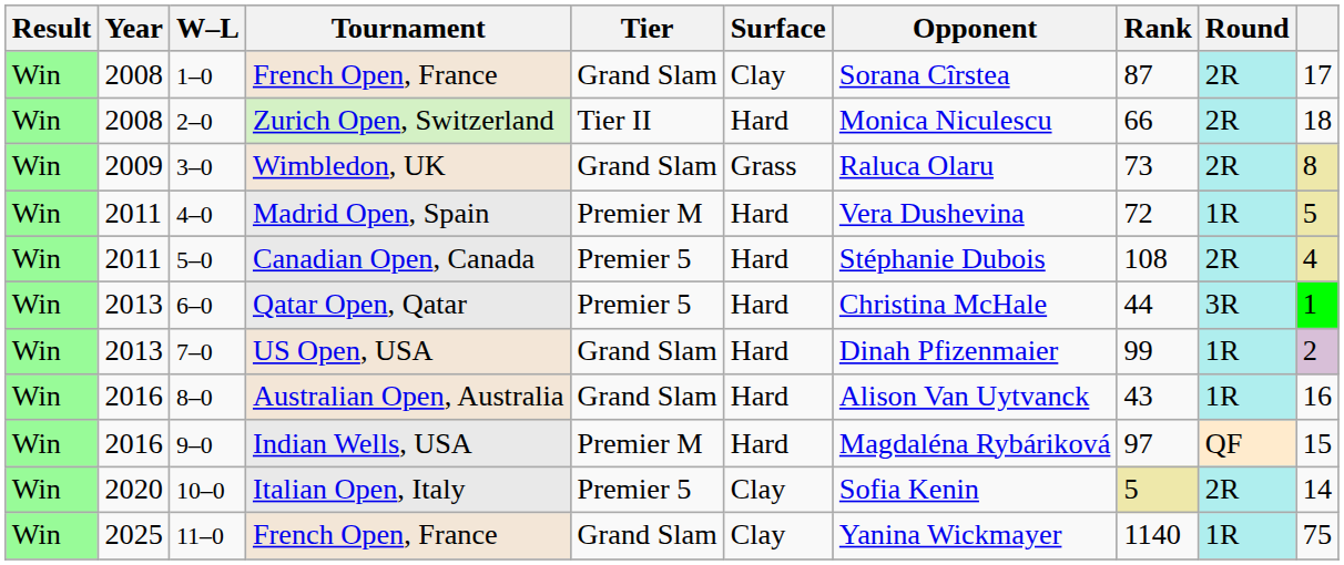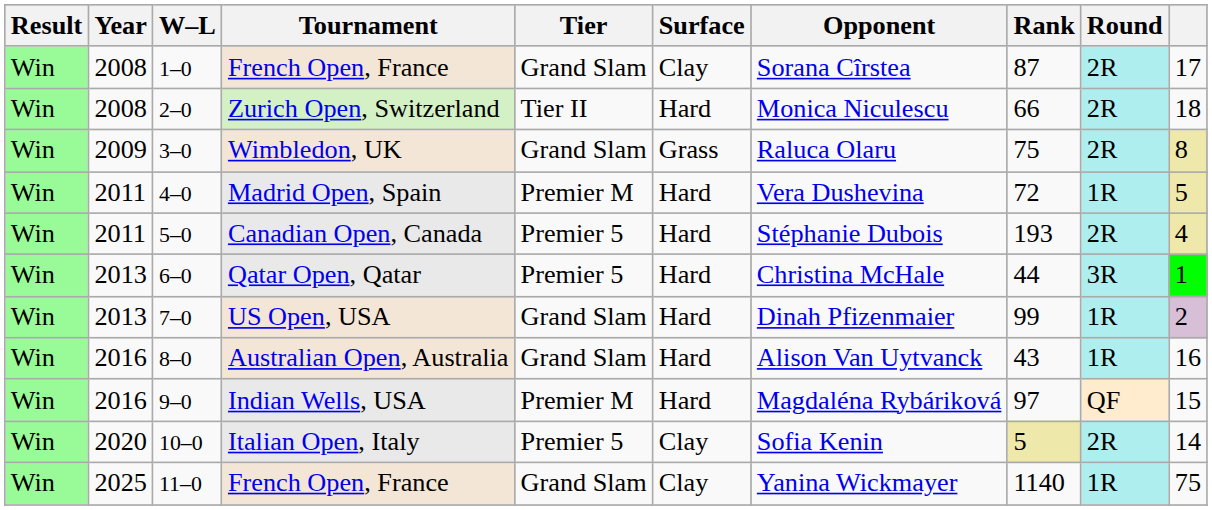 <table class="sortable wikitable">
 <tr>
 <th>Result</th>
 <th>Year</th>
 <th class="unsortable">W–L</th>
 <th>Tournament</th>
 <th>Tier</th>
 <th>Surface</th>
 <th>Opponent</th>
 <th>Rank</th>
 <th>Round</th>
 <th></th>
 </tr>
 <tr>
 <td bgcolor="98FB98">Win</td>
 <td>2008</td>
 <td><small>1–0</small></td>
 <td bgcolor="f3e6d7"><a href='#'>French Open</a>, France</td>
 <td>Grand Slam</td>
 <td>Clay</td>
 <td> <a href='#'>Sorana Cîrstea</a></td>
 <td>87</td>
 <td bgcolor="afeeee">2R</td>
 <td>17</td>
 </tr>
 <tr>
 <td bgcolor="98FB98">Win</td>
 <td>2008</td>
 <td><small>2–0</small></td>
 <td bgcolor="#d4f1c5"><a href='#'>Zurich Open</a>, Switzerland</td>
 <td>Tier II</td>
 <td>Hard</td>
 <td> <a href='#'>Monica Niculescu</a></td>
 <td>66</td>
 <td bgcolor="afeeee">2R</td>
 <td>18</td>
 </tr>
 <tr>
 <td bgcolor="98FB98">Win</td>
 <td>2009</td>
 <td><small>3–0</small></td>
 <td bgcolor="f3e6d7"><a href='#'>Wimbledon</a>, UK</td>
 <td>Grand Slam</td>
 <td>Grass</td>
 <td> <a href='#'>Raluca Olaru</a></td>
-<td>73</td>
+<td>75</td>
 <td bgcolor="afeeee">2R</td>
 <td bgcolor=eee8AA>8</td>
 </tr>
 <tr>
 <td bgcolor="98FB98">Win</td>
 <td>2011</td>
 <td><small>4–0</small></td>
 <td bgcolor="#e9e9e9"><a href='#'>Madrid Open</a>, Spain</td>
 <td>Premier M</td>
 <td>Hard</td>
 <td> <a href='#'>Vera Dushevina</a></td>
 <td>72</td>
 <td bgcolor="afeeee">1R</td>
 <td bgcolor=eee8AA>5</td>
 </tr>
 <tr>
 <td bgcolor="98FB98">Win</td>
 <td>2011</td>
 <td><small>5–0</small></td>
 <td bgcolor="#e9e9e9"><a href='#'>Canadian Open</a>, Canada</td>
 <td>Premier 5</td>
 <td>Hard</td>
 <td> <a href='#'>Stéphanie Dubois</a></td>
-<td>108</td>
+<td>193</td>
 <td bgcolor="afeeee">2R</td>
 <td bgcolor=eee8AA>4</td>
 </tr>
 <tr>
 <td bgcolor="98FB98">Win</td>
 <td>2013</td>
 <td><small>6–0</small></td>
 <td bgcolor="#e9e9e9"><a href='#'>Qatar Open</a>, Qatar</td>
 <td>Premier 5</td>
 <td>Hard</td>
 <td> <a href='#'>Christina McHale</a></td>
 <td>44</td>
 <td bgcolor="afeeee">3R</td>
 <td bgcolor=lime>1</td>
 </tr>
 <tr>
 <td bgcolor="98FB98">Win</td>
 <td>2013</td>
 <td><small>7–0</small></td>
 <td bgcolor="f3e6d7"><a href='#'>US Open</a>, USA</td>
 <td>Grand Slam</td>
 <td>Hard</td>
 <td> <a href='#'>Dinah Pfizenmaier</a></td>
 <td>99</td>
 <td bgcolor="afeeee">1R</td>
 <td bgcolor=thistle>2</td>
 </tr>
 <tr>
 <td bgcolor="98FB98">Win</td>
 <td>2016</td>
 <td><small>8–0</small></td>
 <td bgcolor="f3e6d7"><a href='#'>Australian Open</a>, Australia</td>
 <td>Grand Slam</td>
 <td>Hard</td>
 <td> <a href='#'>Alison Van Uytvanck</a></td>
 <td>43</td>
 <td bgcolor="afeeee">1R</td>
 <td>16</td>
 </tr>
 <tr>
 <td bgcolor="98FB98">Win</td>
 <td>2016</td>
 <td><small>9–0</small></td>
 <td bgcolor="#e9e9e9"><a href='#'>Indian Wells</a>, USA</td>
 <td>Premier M</td>
 <td>Hard</td>
 <td> <a href='#'>Magdaléna Rybáriková</a></td>
 <td>97</td>
 <td bgcolor="ffebcd">QF</td>
 <td>15</td>
 </tr>
 <tr>
 <td bgcolor="98FB98">Win</td>
 <td>2020</td>
 <td><small>10–0</small></td>
 <td bgcolor="#e9e9e9"><a href='#'>Italian Open</a>, Italy</td>
 <td>Premier 5</td>
 <td>Clay</td>
 <td> <a href='#'>Sofia Kenin</a></td>
 <td bgcolor=eee8AA>5</td>
 <td bgcolor="afeeee">2R</td>
 <td>14</td>
 </tr>
 <tr>
 <td bgcolor="98FB98">Win</td>
 <td>2025</td>
 <td><small>11–0</small></td>
 <td bgcolor="f3e6d7"><a href='#'>French Open</a>, France</td>
 <td>Grand Slam</td>
 <td>Clay</td>
 <td> <a href='#'>Yanina Wickmayer</a></td>
 <td>1140</td>
 <td bgcolor="afeeee">1R</td>
 <td>75</td>
 </tr>
 </table>
